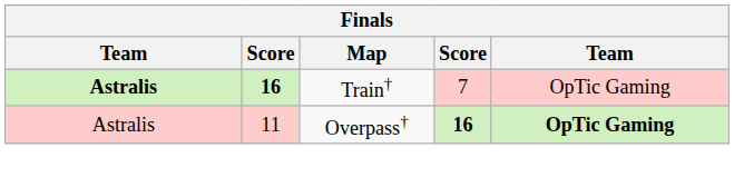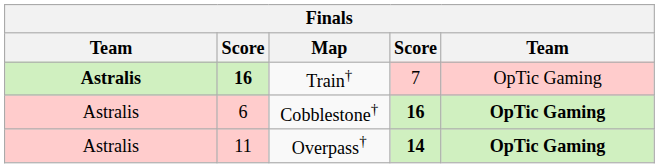 <table class="wikitable" style="text-align: center;">
 <tr>
 <th colspan=5>Finals</th>
 </tr>
 <tr>
 <th width="181px">Team</th>
 <th width="20px">Score</th>
 <th width="100px">Map</th>
 <th width="20px">Score</th>
 <th width="181px">Team</th>
 </tr>
 <tr>
 <td style="background: #D0F0C0;"><strong>Astralis</strong></td>
 <td style="background: #D0F0C0;"><strong>16</strong></td>
 <td>Train<sup>†</sup></td>
 <td style="background: #FFCCCC;">7</td>
 <td style="background: #FFCCCC;">OpTic Gaming</td>
 </tr>
 <tr>
 <td style="background: #FFCCCC;">Astralis</td>
-<td style="background: #FFCCCC;">11</td>
-<td>Overpass<sup>†</sup></td>
+<td style="background: #FFCCCC;">6</td>
+<td>Cobblestone<sup>†</sup></td>
 <td style="background: #D0F0C0;"><strong>16</strong></td>
 <td style="background: #D0F0C0;"><strong>OpTic Gaming</strong></td>
 </tr>
+<tr>
+<td style="background: #FFCCCC;">Astralis</td>
+<td style="background: #FFCCCC;">11</td>
+<td>Overpass<sup>†</sup></td>
+<td style="background: #D0F0C0;"><strong>14</strong></td>
+<td style="background: #D0F0C0;"><strong>OpTic Gaming</strong></td>
+</tr>
 </table>
